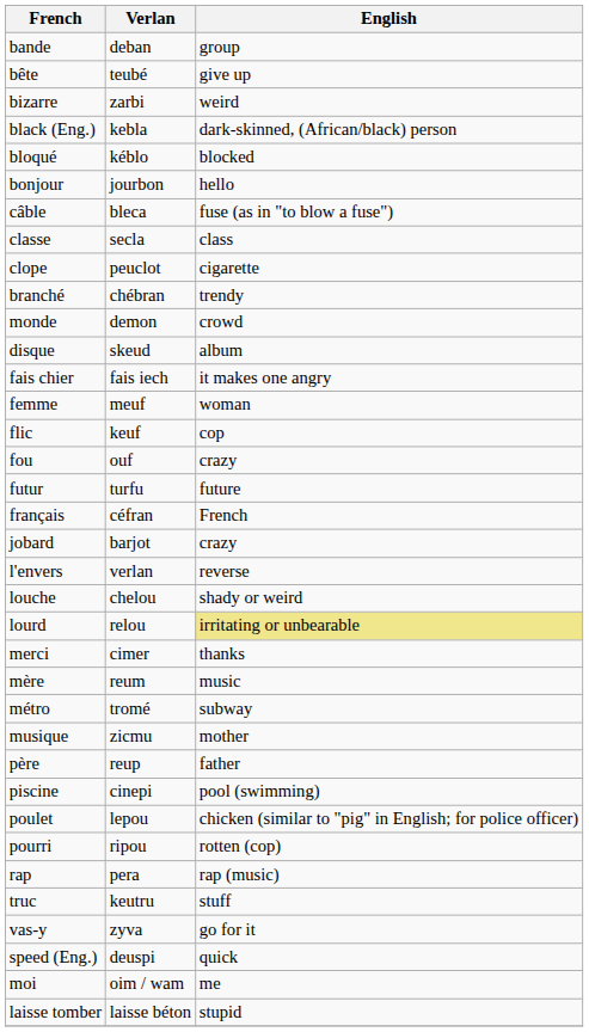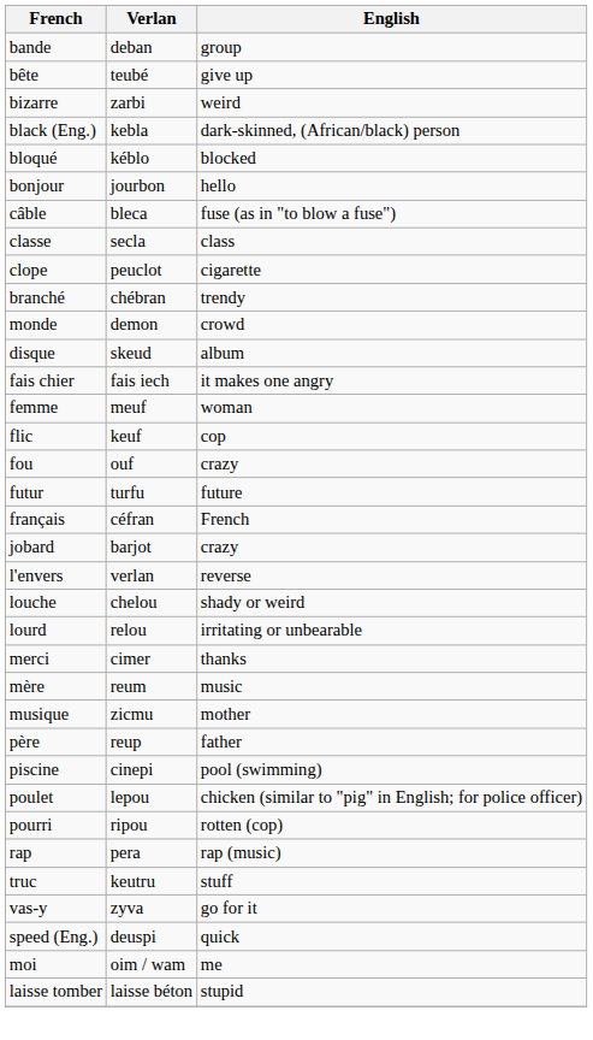 <table class="wikitable">
 <tr>
 <th>French</th>
 <th>Verlan</th>
 <th>English</th>
 </tr>
 <tr>
 <td>bande</td>
 <td>deban</td>
 <td>group</td>
 </tr>
 <tr>
 <td>bête</td>
 <td>teubé</td>
 <td>give up</td>
 </tr>
 <tr>
 <td>bizarre</td>
 <td>zarbi</td>
 <td>weird</td>
 </tr>
 <tr>
 <td>black (Eng.)</td>
 <td>kebla</td>
 <td>dark-skinned, (African/black) person</td>
 </tr>
 <tr>
 <td>bloqué</td>
 <td>kéblo</td>
 <td>blocked</td>
 </tr>
 <tr>
 <td>bonjour</td>
 <td>jourbon</td>
 <td>hello</td>
 </tr>
 <tr>
 <td>câble</td>
 <td>bleca</td>
 <td>fuse (as in "to blow a fuse")</td>
 </tr>
 <tr>
 <td>classe</td>
 <td>secla</td>
 <td>class</td>
 </tr>
 <tr>
 <td>clope</td>
 <td>peuclot</td>
 <td>cigarette</td>
 </tr>
 <tr>
 <td>branché</td>
 <td>chébran</td>
 <td>trendy</td>
 </tr>
 <tr>
 <td>monde</td>
 <td>demon</td>
 <td>crowd</td>
 </tr>
 <tr>
 <td>disque</td>
 <td>skeud</td>
 <td>album</td>
 </tr>
 <tr>
 <td>fais chier</td>
 <td>fais iech</td>
 <td>it makes one angry</td>
 </tr>
 <tr>
 <td>femme</td>
 <td>meuf</td>
 <td>woman</td>
 </tr>
 <tr>
 <td>flic</td>
 <td>keuf</td>
 <td>cop</td>
 </tr>
 <tr>
 <td>fou</td>
 <td>ouf</td>
 <td>crazy</td>
 </tr>
 <tr>
 <td>futur</td>
 <td>turfu</td>
 <td>future</td>
 </tr>
 <tr>
 <td>français</td>
 <td>céfran</td>
 <td>French</td>
 </tr>
 <tr>
 <td>jobard</td>
 <td>barjot</td>
 <td>crazy</td>
 </tr>
 <tr>
 <td>l'envers</td>
 <td>verlan</td>
 <td>reverse</td>
 </tr>
 <tr>
 <td>louche</td>
 <td>chelou</td>
 <td>shady or weird</td>
 </tr>
 <tr>
 <td>lourd</td>
 <td>relou</td>
-<td style="background: khaki;">irritating or unbearable</td>
+<td>irritating or unbearable</td>
 </tr>
 <tr>
 <td>merci</td>
 <td>cimer</td>
 <td>thanks</td>
 </tr>
 <tr>
 <td>mère</td>
 <td>reum</td>
 <td>music</td>
-</tr>
-<tr>
-<td>métro</td>
-<td>tromé</td>
-<td>subway</td>
 </tr>
 <tr>
 <td>musique</td>
 <td>zicmu</td>
 <td>mother</td>
 </tr>
 <tr>
 <td>père</td>
 <td>reup</td>
 <td>father</td>
 </tr>
 <tr>
 <td>piscine</td>
 <td>cinepi</td>
 <td>pool (swimming)</td>
 </tr>
 <tr>
 <td>poulet</td>
 <td>lepou</td>
 <td>chicken (similar to "pig" in English; for police officer)</td>
 </tr>
 <tr>
 <td>pourri</td>
 <td>ripou</td>
 <td>rotten (cop)</td>
 </tr>
 <tr>
 <td>rap</td>
 <td>pera</td>
 <td>rap (music)</td>
 </tr>
 <tr>
 <td>truc</td>
 <td>keutru</td>
 <td>stuff</td>
 </tr>
 <tr>
 <td>vas-y</td>
 <td>zyva</td>
 <td>go for it</td>
 </tr>
 <tr>
 <td>speed (Eng.)</td>
 <td>deuspi</td>
 <td>quick</td>
 </tr>
 <tr>
 <td>moi</td>
 <td>oim / wam</td>
 <td>me</td>
 </tr>
 <tr>
 <td>laisse tomber</td>
 <td>laisse béton</td>
 <td>stupid</td>
 </tr>
 <tr>
 </tr>
 </table>
